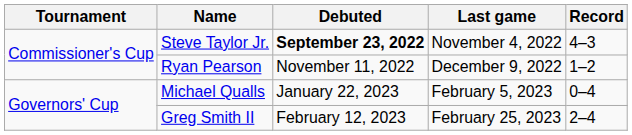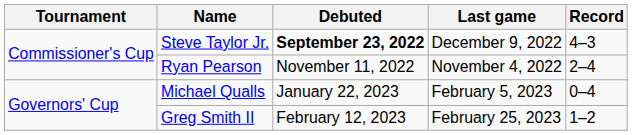 <table class="wikitable">
 <tr>
 <th>Tournament</th>
 <th>Name</th>
 <th>Debuted</th>
 <th>Last game</th>
 <th>Record</th>
 </tr>
 <tr>
 <td rowspan="2"><a href='#'>Commissioner's Cup</a></td>
 <td><a href='#'>Steve Taylor Jr.</a></td>
 <td><strong>September 23, 2022 </strong></td>
-<td>November 4, 2022 </td>
+<td>December 9, 2022 </td>
 <td>4–3</td>
 </tr>
 <tr>
 <td><a href='#'>Ryan Pearson</a></td>
 <td>November 11, 2022 </td>
-<td>December 9, 2022 </td>
-<td>1–2</td>
+<td>November 4, 2022 </td>
+<td>2–4</td>
 </tr>
 <tr>
 <td rowspan=2><a href='#'>Governors' Cup</a></td>
 <td><a href='#'>Michael Qualls</a></td>
 <td>January 22, 2023 </td>
 <td>February 5, 2023 </td>
 <td>0–4</td>
 </tr>
 <tr>
 <td><a href='#'>Greg Smith II</a></td>
 <td>February 12, 2023 </td>
 <td>February 25, 2023 </td>
-<td>2–4</td>
+<td>1–2</td>
 </tr>
 </table>
